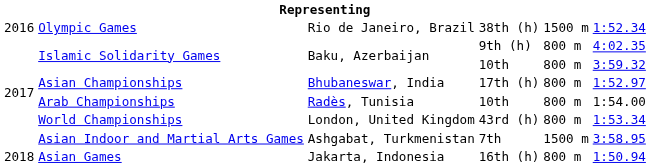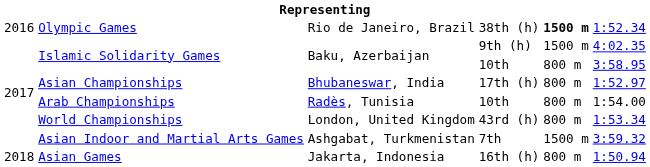 <table>
 <tr>
 <th colspan="6">Representing </th>
 </tr>
 <tr>
 <td>2016</td>
 <td><a href='#'>Olympic Games</a></td>
 <td>Rio de Janeiro, Brazil</td>
 <td>38th (h)</td>
-<td>1500 m</td>
+<td><strong>1500 m</strong></td>
 <td><a href='#'>1:52.34</a></td>
 </tr>
 <tr>
 <td rowspan=6>2017</td>
 <td rowspan=2><a href='#'>Islamic Solidarity Games</a></td>
 <td rowspan=2>Baku, Azerbaijan</td>
 <td>9th (h)</td>
-<td>800 m</td>
+<td>1500 m</td>
 <td><a href='#'>4:02.35</a></td>
 </tr>
 <tr>
 <td>10th</td>
 <td>800 m</td>
-<td><a href='#'>3:59.32</a></td>
+<td><a href='#'>3:58.95</a></td>
 </tr>
 <tr>
 <td><a href='#'>Asian Championships</a></td>
 <td><a href='#'>Bhubaneswar</a>, India</td>
 <td>17th (h)</td>
 <td>800 m</td>
 <td><a href='#'>1:52.97</a></td>
 </tr>
 <tr>
 <td><a href='#'>Arab Championships</a></td>
 <td><a href='#'>Radès</a>, Tunisia</td>
 <td>10th</td>
 <td>800 m</td>
 <td>1:54.00</td>
 </tr>
 <tr>
 <td><a href='#'>World Championships</a></td>
 <td>London, United Kingdom</td>
 <td>43rd (h)</td>
 <td>800 m</td>
 <td><a href='#'>1:53.34</a></td>
 </tr>
 <tr>
 <td><a href='#'>Asian Indoor and Martial Arts Games</a></td>
 <td>Ashgabat, Turkmenistan</td>
 <td>7th</td>
 <td>1500 m</td>
-<td><a href='#'>3:58.95</a></td>
+<td><a href='#'>3:59.32</a></td>
 </tr>
 <tr>
 <td>2018</td>
 <td><a href='#'>Asian Games</a></td>
 <td>Jakarta, Indonesia</td>
 <td>16th (h)</td>
 <td>800 m</td>
 <td><a href='#'>1:50.94</a></td>
 </tr>
 </table>
